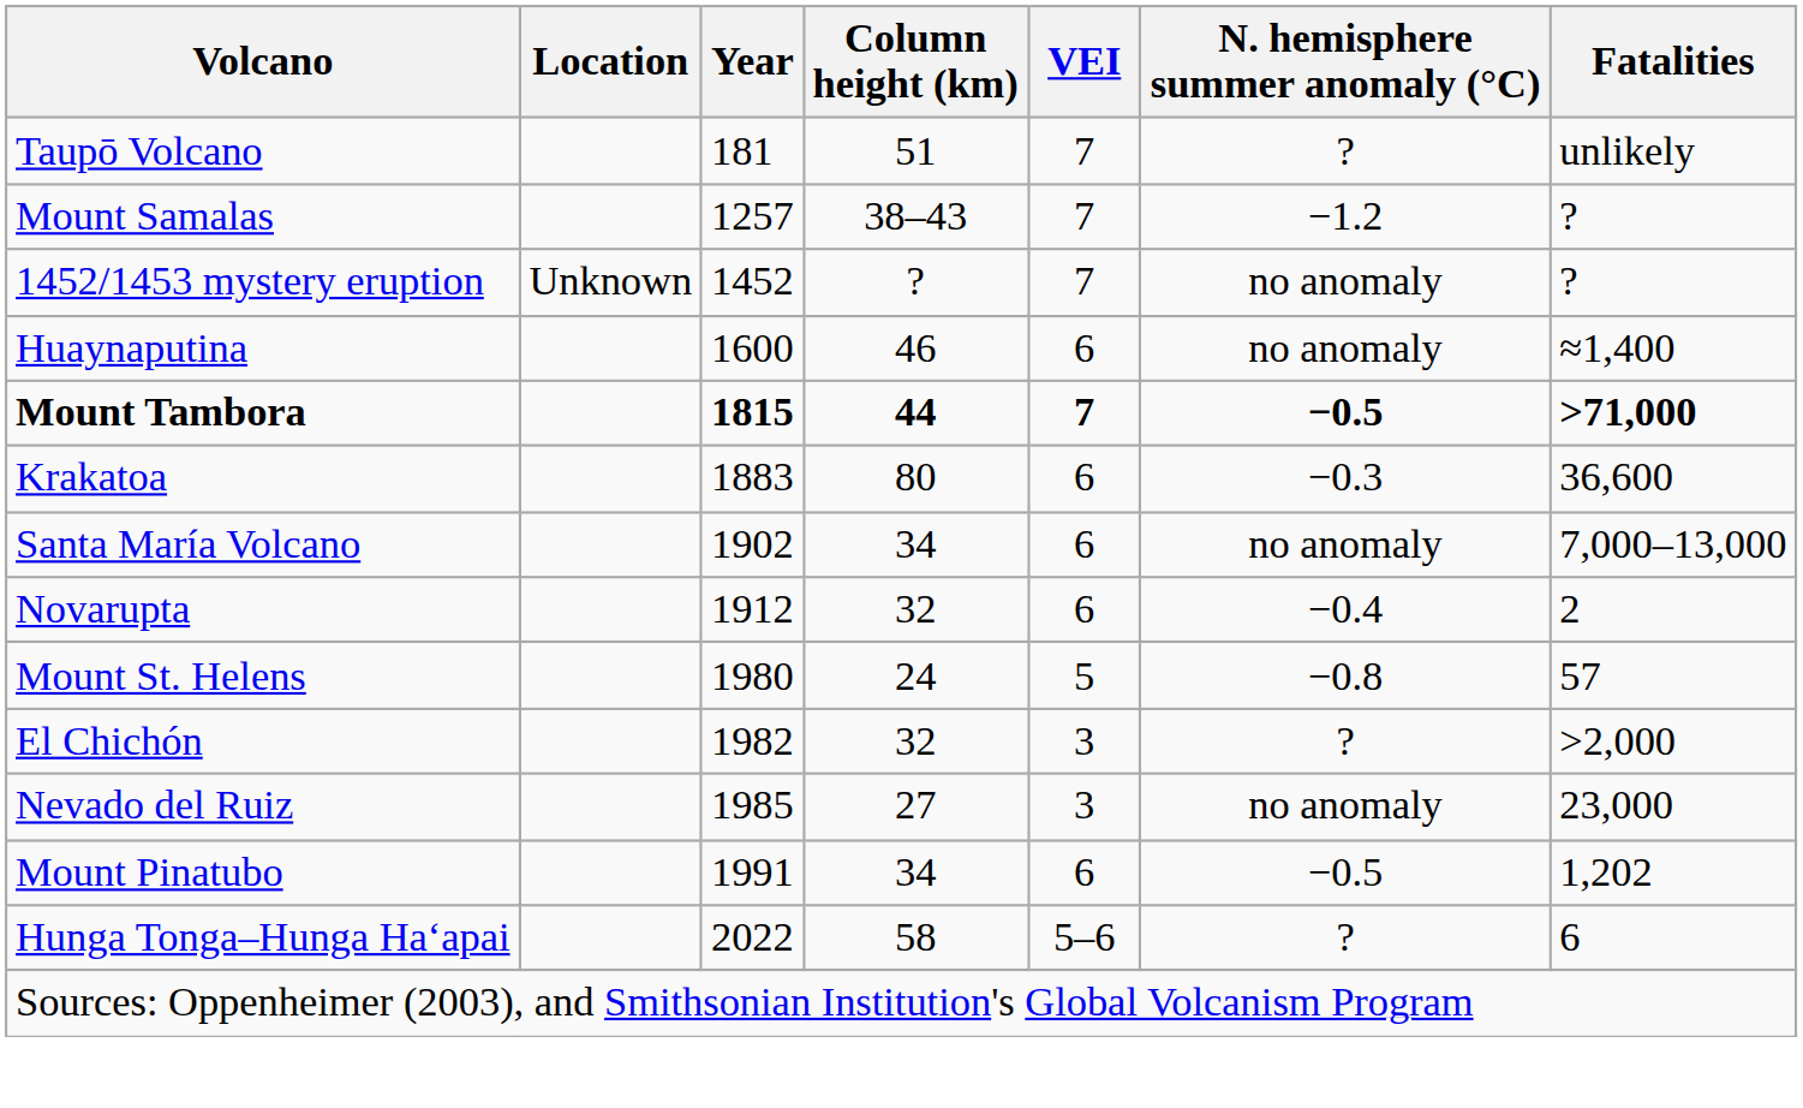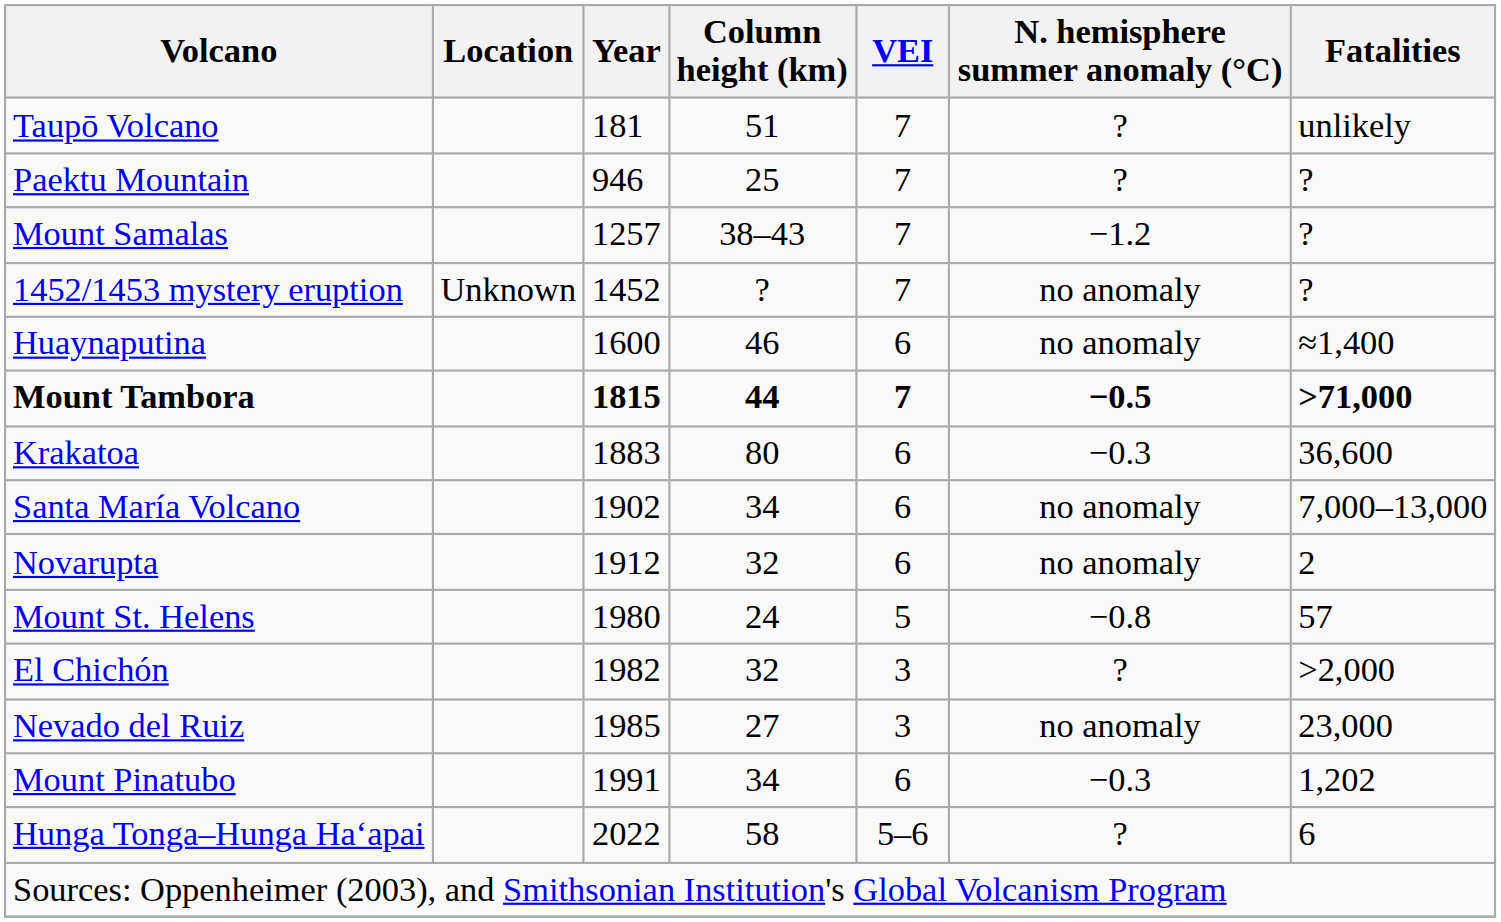 <table class="wikitable sortable">
 <tr>
 <th>Volcano</th>
 <th>Location</th>
 <th>Year</th>
 <th>Column<br>height (km)</th>
 <th> <a href='#'>VEI</a> </th>
 <th>N. hemisphere<br>summer anomaly (°C)</th>
 <th>Fatalities</th>
 </tr>
 <tr>
 <td><a href='#'>Taupō Volcano</a></td>
 <td></td>
 <td>181</td>
 <td style="text-align:center;">51</td>
 <td style="text-align:center;">7</td>
 <td style="text-align:center;">?</td>
 <td>unlikely</td>
+</tr>
+<tr>
+<td><a href='#'>Paektu Mountain</a></td>
+<td></td>
+<td>946</td>
+<td style="text-align:center;">25</td>
+<td style="text-align:center;">7</td>
+<td style="text-align:center;">?</td>
+<td>?</td>
 </tr>
 <tr>
 <td><a href='#'>Mount Samalas</a></td>
 <td></td>
 <td>1257</td>
 <td style="text-align:center;">38–43</td>
 <td style="text-align:center;">7</td>
 <td style="text-align:center;">−1.2</td>
 <td>?</td>
 </tr>
 <tr>
 <td><a href='#'>1452/1453 mystery eruption</a></td>
 <td>Unknown</td>
 <td>1452</td>
 <td style="text-align:center;">?</td>
 <td style="text-align:center;">7</td>
 <td style="text-align:center;">no anomaly</td>
 <td>?</td>
 </tr>
 <tr>
 <td><a href='#'>Huaynaputina</a></td>
 <td></td>
 <td>1600</td>
 <td style="text-align:center;">46</td>
 <td style="text-align:center;">6</td>
 <td style="text-align:center;">no anomaly</td>
 <td>≈1,400</td>
 </tr>
 <tr>
 <td><strong>Mount Tambora</strong></td>
 <td></td>
 <td><strong>1815</strong></td>
 <td style="text-align:center;"><strong>44</strong></td>
 <td style="text-align:center;"><strong>7</strong></td>
 <td style="text-align:center;"><strong>−0.5</strong></td>
 <td><strong>>71,000</strong></td>
 </tr>
 <tr>
 <td><a href='#'>Krakatoa</a></td>
 <td></td>
 <td>1883</td>
 <td style="text-align:center;">80</td>
 <td style="text-align:center;">6</td>
 <td style="text-align:center;">−0.3</td>
 <td>36,600</td>
 </tr>
 <tr>
 <td><a href='#'>Santa María Volcano</a></td>
 <td></td>
 <td>1902</td>
 <td style="text-align:center;">34</td>
 <td style="text-align:center;">6</td>
 <td style="text-align:center;">no anomaly</td>
 <td>7,000–13,000</td>
 </tr>
 <tr>
 <td><a href='#'>Novarupta</a></td>
 <td></td>
 <td>1912</td>
 <td style="text-align:center;">32</td>
 <td style="text-align:center;">6</td>
-<td style="text-align:center;">−0.4</td>
+<td style="text-align:center;">no anomaly</td>
 <td>2</td>
 </tr>
 <tr>
 <td><a href='#'>Mount St. Helens</a></td>
 <td></td>
 <td>1980</td>
 <td style="text-align:center;">24</td>
 <td style="text-align:center;">5</td>
 <td style="text-align:center;">−0.8</td>
 <td>57</td>
 </tr>
 <tr>
 <td><a href='#'>El Chichón</a></td>
 <td></td>
 <td>1982</td>
 <td style="text-align:center;">32</td>
 <td style="text-align:center;">3</td>
 <td style="text-align:center;">?</td>
 <td>>2,000</td>
 </tr>
 <tr>
 <td><a href='#'>Nevado del Ruiz</a></td>
 <td></td>
 <td>1985</td>
 <td style="text-align:center;">27</td>
 <td style="text-align:center;">3</td>
 <td style="text-align:center;">no anomaly</td>
 <td>23,000</td>
 </tr>
 <tr>
 <td><a href='#'>Mount Pinatubo</a></td>
 <td></td>
 <td>1991</td>
 <td style="text-align:center;">34</td>
 <td style="text-align:center;">6</td>
-<td style="text-align:center;">−0.5</td>
+<td style="text-align:center;">−0.3</td>
 <td>1,202</td>
 </tr>
 <tr>
 <td><a href='#'>Hunga Tonga–Hunga Haʻapai</a></td>
 <td></td>
 <td>2022</td>
 <td style="text-align:center;">58</td>
 <td style="text-align:center;">5–6</td>
 <td style="text-align:center;">?</td>
 <td>6</td>
 </tr>
 <tr>
 <td colspan=7><span>Sources: Oppenheimer (2003), and <a href='#'>Smithsonian Institution</a>'s <a href='#'>Global Volcanism Program</a></span></td>
 </tr>
 <tr>
 </tr>
 </table>
